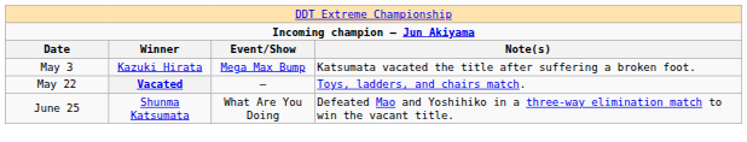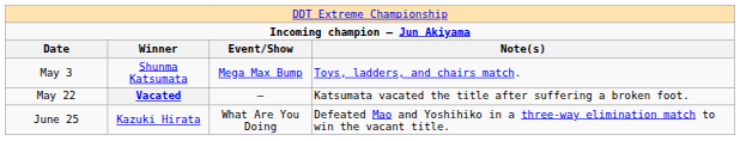 <table class="wikitable" style="text-align:center; width:100%;">
 <tr style="background:#ffe3af;">
 <td colspan="5" style="text-align: center;"><a href='#'>DDT Extreme Championship</a></td>
 </tr>
 <tr>
 <td colspan="5" style="text-align: center;"><strong>Incoming champion – <a href='#'>Jun Akiyama</a></strong></td>
 </tr>
 <tr>
 <th width=14%>Date</th>
 <th width=14%>Winner</th>
 <th width=14%>Event/Show</th>
 <th width=58%>Note(s)</th>
 </tr>
 <tr>
 <td>May 3</td>
-<td><a href='#'>Kazuki Hirata</a></td>
+<td><a href='#'>Shunma Katsumata</a></td>
 <td><a href='#'>Mega Max Bump</a></td>
-<td align=left>Katsumata vacated the title after suffering a broken foot.</td>
+<td align=left><a href='#'>Toys, ladders, and chairs match</a>.</td>
 </tr>
 <tr>
 <td>May 22</td>
 <th><a href='#'>Vacated</a></th>
 <td>—</td>
-<td align=left><a href='#'>Toys, ladders, and chairs match</a>.</td>
+<td align=left>Katsumata vacated the title after suffering a broken foot.</td>
 </tr>
 <tr>
 <td>June 25</td>
-<td><a href='#'>Shunma Katsumata</a></td>
+<td><a href='#'>Kazuki Hirata</a></td>
 <td>What Are You Doing</td>
 <td align=left>Defeated <a href='#'>Mao</a> and Yoshihiko in a <a href='#'>three-way elimination match</a> to win the vacant title.</td>
 </tr>
 </table>
